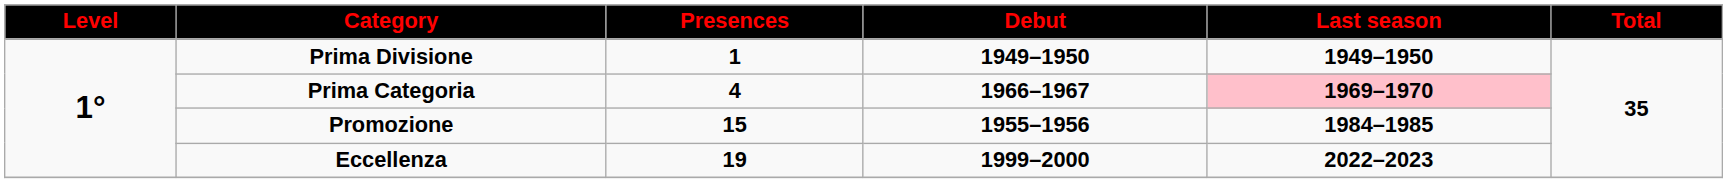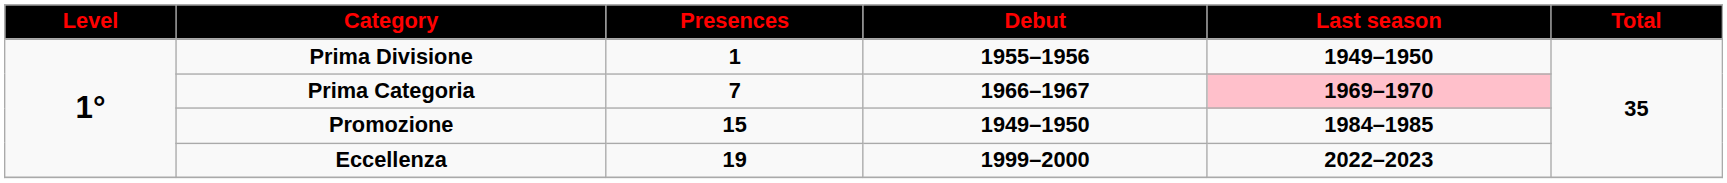 <table class="wikitable" width=100% style="text-align: center;">
 <tr>
 <td width="10%" style="background: black; color: red"><strong>Level</strong></td>
 <td width="25%" style="background: black; color: red"><strong>Category</strong></td>
 <td width="15%" style="background: black; color: red"><strong>Presences</strong></td>
 <td width="20%" style="background: black; color: red"><strong>Debut</strong></td>
 <td width="20%" style="background: black; color: red"><strong>Last season</strong></td>
 <td width="10%" style="background: black; color: red"><strong>Total</strong></td>
 </tr>
 <tr>
 <td rowspan="4"><big><big><strong>1°</strong></big></big></td>
 <td><strong>Prima Divisione</strong></td>
 <td><strong>1</strong></td>
-<td><strong> 1949–1950</strong></td>
+<td><strong> 1955–1956</strong></td>
 <td><strong> 1949–1950</strong></td>
 <td rowspan="4"><strong>35</strong></td>
 </tr>
 <tr>
 <td><strong>Prima Categoria</strong></td>
-<td><strong>4</strong></td>
+<td><strong>7</strong></td>
 <td><strong>1966–1967</strong></td>
 <td style="background: pink;"><strong>1969–1970</strong></td>
 </tr>
 <tr>
 <td><strong>Promozione</strong></td>
 <td><strong>15</strong></td>
-<td><strong> 1955–1956</strong></td>
+<td><strong> 1949–1950</strong></td>
 <td><strong>1984–1985</strong></td>
 </tr>
 <tr>
 <td><strong>Eccellenza</strong></td>
 <td><strong>19</strong></td>
 <td><strong>1999–2000</strong></td>
 <td><strong>2022–2023</strong></td>
 </tr>
 <tr>
 </tr>
 </table>
